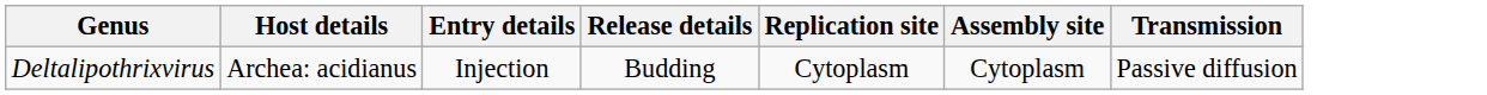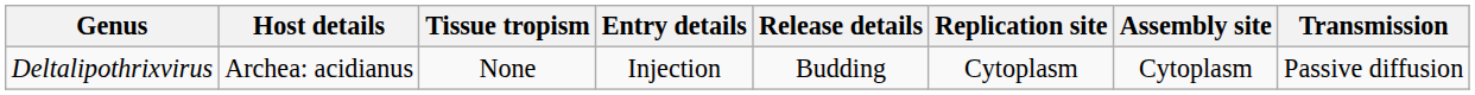 <table class="wikitable sortable" style="text-align:center">
 <tr>
 <th>Genus</th>
 <th>Host details</th>
+<th>Tissue tropism</th>
 <th>Entry details</th>
 <th>Release details</th>
 <th>Replication site</th>
 <th>Assembly site</th>
 <th>Transmission</th>
 </tr>
 <tr>
 <td><em>Deltalipothrixvirus</em></td>
 <td>Archea: acidianus</td>
+<td>None</td>
 <td>Injection</td>
 <td>Budding</td>
 <td>Cytoplasm</td>
 <td>Cytoplasm</td>
 <td>Passive diffusion</td>
 </tr>
 </table>
